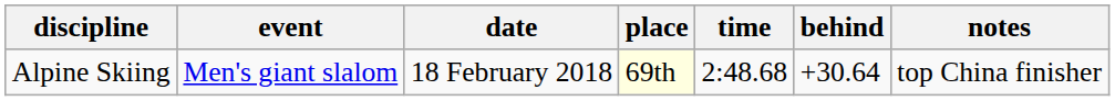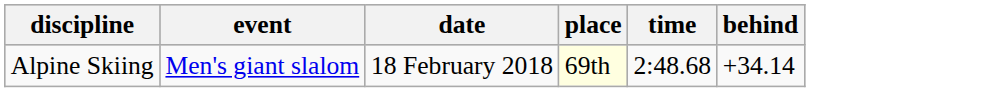 <table class="wikitable">
 <tr>
 <th>discipline</th>
 <th>event</th>
 <th>date</th>
 <th>place</th>
 <th>time</th>
 <th>behind</th>
-<th>notes</th>
 </tr>
 <tr>
 <td>Alpine Skiing</td>
 <td><a href='#'>Men's giant slalom</a></td>
 <td>18 February 2018</td>
 <td style="background: lightyellow;">69th</td>
 <td>2:48.68</td>
-<td>+30.64</td>
-<td>top China finisher</td>
+<td>+34.14</td>
 </tr>
 </table>
